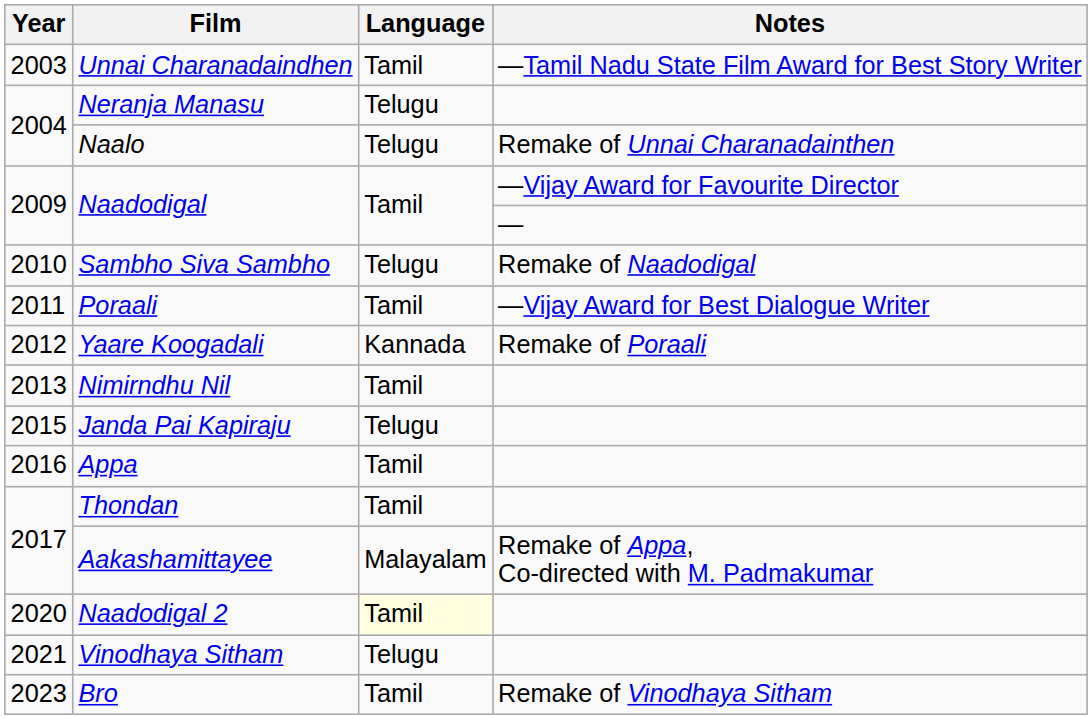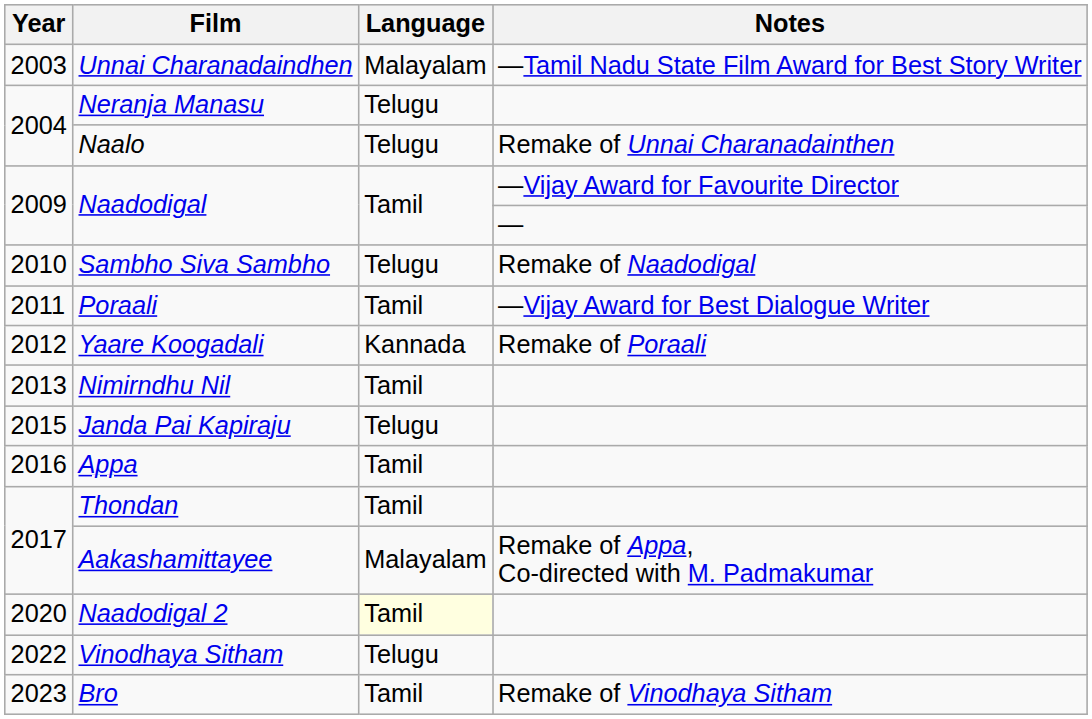 <table class="wikitable sortable sort-under">
 <tr align="center">
 <th scope="col">Year</th>
 <th scope="col">Film</th>
 <th scope="col">Language</th>
 <th class="unsortable" scope="col">Notes</th>
 </tr>
 <tr>
 <td>2003</td>
 <td><em><a href='#'>Unnai Charanadaindhen</a></em></td>
-<td>Tamil</td>
+<td>Malayalam</td>
 <td>—<a href='#'>Tamil Nadu State Film Award for Best Story Writer</a></td>
 </tr>
 <tr>
 <td rowspan="2">2004</td>
 <td><em><a href='#'>Neranja Manasu</a></em></td>
 <td>Telugu</td>
 <td></td>
 </tr>
 <tr>
 <td><em>Naalo</em></td>
 <td>Telugu</td>
 <td>Remake of <em><a href='#'>Unnai Charanadainthen</a></em></td>
 </tr>
 <tr>
 <td rowspan="2">2009</td>
 <td rowspan="2"><em><a href='#'>Naadodigal</a></em></td>
 <td rowspan="2">Tamil</td>
 <td>—<a href='#'>Vijay Award for Favourite Director</a></td>
 </tr>
 <tr>
 <td>—</td>
 </tr>
 <tr>
 <td>2010</td>
 <td><em><a href='#'>Sambho Siva Sambho</a></em></td>
 <td>Telugu</td>
 <td>Remake of <em><a href='#'>Naadodigal</a></em></td>
 </tr>
 <tr>
 <td>2011</td>
 <td><em><a href='#'>Poraali</a></em></td>
 <td>Tamil</td>
 <td>—<a href='#'>Vijay Award for Best Dialogue Writer</a></td>
 </tr>
 <tr>
 <td>2012</td>
 <td><em><a href='#'>Yaare Koogadali</a></em></td>
 <td>Kannada</td>
 <td>Remake of <em><a href='#'>Poraali</a></em></td>
 </tr>
 <tr>
 <td>2013</td>
 <td><em><a href='#'>Nimirndhu Nil</a></em></td>
 <td>Tamil</td>
 <td></td>
 </tr>
 <tr>
 <td>2015</td>
 <td><em><a href='#'>Janda Pai Kapiraju</a></em></td>
 <td>Telugu</td>
 <td></td>
 </tr>
 <tr>
 <td>2016</td>
 <td><em><a href='#'>Appa</a></em></td>
 <td>Tamil</td>
 <td></td>
 </tr>
 <tr>
 <td rowspan="2">2017</td>
 <td><em><a href='#'>Thondan</a></em></td>
 <td>Tamil</td>
 <td></td>
 </tr>
 <tr>
 <td><em><a href='#'>Aakashamittayee</a></em></td>
 <td>Malayalam</td>
 <td>Remake of <em><a href='#'>Appa</a></em>,<br>Co-directed with <a href='#'>M. Padmakumar</a></td>
 </tr>
 <tr>
 <td>2020</td>
 <td><em><a href='#'>Naadodigal 2</a></em></td>
 <td style="background: lightyellow;">Tamil</td>
 <td></td>
 </tr>
 <tr>
-<td>2021</td>
+<td>2022</td>
 <td><em><a href='#'>Vinodhaya Sitham</a></em></td>
 <td>Telugu</td>
 <td></td>
 </tr>
 <tr>
 <td>2023</td>
 <td><em><a href='#'>Bro</a></em></td>
 <td>Tamil</td>
 <td>Remake of <em><a href='#'>Vinodhaya Sitham</a></em></td>
 </tr>
 </table>
